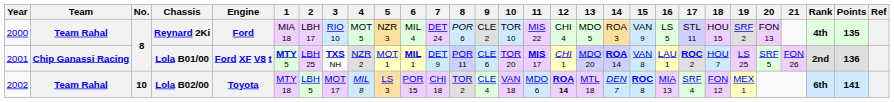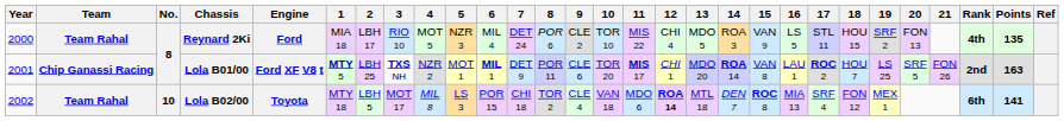 <table class="wikitable" style="text-align:center; font-size:85%">
 <tr>
 <th>Year</th>
 <th>Team</th>
 <th>No.</th>
 <th>Chassis</th>
 <th>Engine</th>
 <th>1</th>
 <th>2</th>
 <th>3</th>
 <th>4</th>
 <th>5</th>
 <th>6</th>
 <th>7</th>
 <th>8</th>
 <th>9</th>
 <th>10</th>
 <th>11</th>
 <th>12</th>
 <th>13</th>
 <th>14</th>
 <th>15</th>
 <th>16</th>
 <th>17</th>
 <th>18</th>
 <th>19</th>
 <th>20</th>
 <th>21</th>
 <th>Rank</th>
 <th>Points</th>
 <th>Ref</th>
 </tr>
 <tr>
 <td><a href='#'>2000</a></td>
 <th nowrap><a href='#'>Team Rahal</a></th>
 <th rowspan=2>8</th>
 <th nowrap><a href='#'>Reynard</a> 2Ki</th>
 <th nowrap><a href='#'>Ford</a> </th>
 <td style="background:#EFCFFF;">MIA<br><small>18</small></td>
 <td style="background:#EFCFFF;">LBH<br><small>17</small></td>
 <td style="background:#CFEAFF;"><a href='#'>RIO</a><br><small>10</small></td>
 <td style="background:#DFFFDF;">MOT<br><small>5</small></td>
 <td style="background:#FFDF9F;">NZR<br><small>3</small></td>
 <td style="background:#DFFFDF;">MIL<br><small>4</small></td>
 <td style="background:#EFCFFF;"><a href='#'>DET</a><br><small>24</small></td>
 <td style="background:#CFEAFF;"><em>POR</em><br><small>6</small></td>
 <td style="background:#DFDFDF;">CLE<br><small>2</small></td>
 <td style="background:#CFEAFF;">TOR<br><small>10</small></td>
 <td style="background:#EFCFFF;"><a href='#'>MIS</a><br><small>22</small></td>
 <td style="background:#DFFFDF;">CHI<br><small>4</small></td>
 <td style="background:#DFFFDF;">MDO<br><small>5</small></td>
 <td style="background:#FFDF9F;">ROA<br><small>3</small></td>
 <td style="background:#CFEAFF;">VAN<br><small>9</small></td>
 <td style="background:#DFFFDF;">LS<br><small>5</small></td>
 <td style="background:#CFCFFF;">STL<br><small>11</small></td>
 <td style="background:#EFCFFF;">HOU<br><small>15</small></td>
 <td style="background:#DFDFDF;"><a href='#'>SRF</a><br><small>2</small></td>
 <td style="background:#EFCFFF;">FON<br><small>13</small></td>
 <td></td>
 <td style="background:#DFFFDF;"><strong>4th</strong></td>
 <td style="background:#DFFFDF;"><strong>135</strong></td>
 <th></th>
 </tr>
 <tr>
 <td><a href='#'>2001</a></td>
 <th nowrap><a href='#'>Chip Ganassi Racing</a></th>
 <th nowrap><a href='#'>Lola</a> B01/00</th>
 <th nowrap><a href='#'>Ford</a> <a href='#'>XF</a> <a href='#'>V8</a> <a href='#'>t</a></th>
 <td style="background:#DFFFDF;"><strong><a href='#'>MTY</a></strong><br><small>5</small></td>
 <td style="background:#EFCFFF;"><a href='#'>LBH</a><br><small>25</small></td>
 <td><strong><a href='#'>TXS</a></strong><br><small>NH</small></td>
 <td style="background:#DFDFDF;"><a href='#'>NZR</a><br><small>2</small></td>
 <td style="background:#FFFFBF;"><a href='#'>MOT</a><br><small>1</small></td>
 <td style="background:#FFFFBF;"><strong><a href='#'>MIL</a></strong><br><small>1</small></td>
 <td style="background:#CFEAFF;"><a href='#'>DET</a><br><small>9</small></td>
 <td style="background:#CFCFFF;"><a href='#'>POR</a><br><small>11</small></td>
 <td style="background:#CFEAFF;"><a href='#'>CLE</a><br><small>6</small></td>
 <td style="background:#EFCFFF;"><a href='#'>TOR</a><br><small>20</small></td>
 <td style="background:#EFCFFF;"><strong><a href='#'>MIS</a></strong><br><small>17</small></td>
 <td style="background:#FFFFBF;"><em><a href='#'>CHI</a></em><br><small>1</small></td>
 <td style="background:#CFCFFF;"><a href='#'>MDO</a><br><small>20</small></td>
 <td style="background:#CFCFFF;"><strong><a href='#'>ROA</a></strong><br><small>14</small></td>
 <td style="background:#CFEAFF;"><a href='#'>VAN</a><br><small>8</small></td>
 <td style="background:#FFFFBF;"><a href='#'>LAU</a><br><small>1</small></td>
 <td style="background:#DFDFDF;"><strong><a href='#'>ROC</a></strong><br><small>2</small></td>
 <td style="background:#CFEAFF;"><a href='#'>HOU</a><br><small>7</small></td>
 <td style="background:#EFCFFF;"><a href='#'>LS</a><br><small>25</small></td>
 <td style="background:#DFFFDF;"><a href='#'>SRF</a><br><small>5</small></td>
 <td style="background:#EFCFFF;"><a href='#'>FON</a><br><small>26</small></td>
 <td style="background:#DFDFDF;"><strong>2nd</strong></td>
-<td style="background:#DFDFDF;"><strong>136</strong></td>
+<td style="background:#DFDFDF;"><strong>163</strong></td>
 <th></th>
 </tr>
 <tr>
 <td><a href='#'>2002</a></td>
 <th nowrap><a href='#'>Team Rahal</a></th>
 <th>10</th>
 <th nowrap><a href='#'>Lola</a> B02/00</th>
 <th nowrap><a href='#'>Toyota</a> </th>
 <td style="background:#EFCFFF;"><a href='#'>MTY</a><br><small>18</small></td>
 <td style="background:#DFFFDF;"><a href='#'>LBH</a><br><small>5</small></td>
 <td style="background:#EFCFFF;"><a href='#'>MOT</a><br><small>17</small></td>
 <td style="background:#CFEAFF;"><em><a href='#'>MIL</a><br><small>8</small></em></td>
 <td style="background:#FFDF9F;"><a href='#'>LS</a><br><small>3</small></td>
 <td style="background:#EFCFFF;"><a href='#'>POR</a><br><small>15</small></td>
 <td style="background:#EFCFFF;"><a href='#'>CHI</a><br><small>18</small></td>
 <td style="background:#DFDFDF;"><a href='#'>TOR</a><br><small>2</small></td>
 <td style="background:#DFFFDF;"><a href='#'>CLE</a><br><small>4</small></td>
 <td style="background:#EFCFFF;"><a href='#'>VAN</a><br><small>18</small></td>
 <td style="background:#CFEAFF;"><a href='#'>MDO</a><br><small>6</small></td>
 <td style="background:#EFCFFF;"><strong><a href='#'>ROA</a><br><small>14</small></strong></td>
 <td style="background:#EFCFFF;"><a href='#'>MTL</a><br><small>18</small></td>
 <td style="background:#CFEAFF;"><em><a href='#'>DEN</a><br><small>7</small></em></td>
 <td style="background:#CFEAFF;"><strong><a href='#'>ROC</a><br></strong><small>8</small></td>
 <td style="background:#EFCFFF;"><a href='#'>MIA</a><br><small>13</small></td>
 <td style="background:#DFFFDF;"><a href='#'>SRF</a><br><small>4</small></td>
 <td style="background:#EFCFFF;"><a href='#'>FON</a><br><small>12</small></td>
 <td style="background:#FFFFBF;"><a href='#'>MEX</a><br><small>1</small></td>
 <td colspan=2></td>
 <td style="background:#CFEAFF;"><strong>6th</strong></td>
 <td style="background:#CFEAFF;"><strong>141</strong></td>
 <th></th>
 </tr>
 </table>
